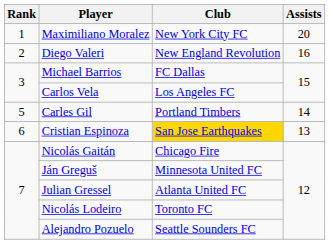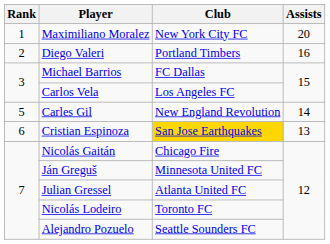 <table class="wikitable" style="text-align:center">
 <tr>
 <th>Rank</th>
 <th>Player</th>
 <th>Club</th>
 <th>Assists</th>
 </tr>
 <tr>
 <td>1</td>
 <td align="left"> <a href='#'>Maximiliano Moralez</a></td>
 <td align="left"><a href='#'>New York City FC</a></td>
 <td>20</td>
 </tr>
 <tr>
 <td>2</td>
 <td align="left"> <a href='#'>Diego Valeri</a></td>
-<td align="left"><a href='#'>New England Revolution</a></td>
+<td align="left"><a href='#'>Portland Timbers</a></td>
 <td>16</td>
 </tr>
 <tr>
 <td rowspan="2">3</td>
 <td align="left"> <a href='#'>Michael Barrios</a></td>
 <td align="left"><a href='#'>FC Dallas</a></td>
 <td rowspan="2">15</td>
 </tr>
 <tr>
 <td align="left"> <a href='#'>Carlos Vela</a></td>
 <td align="left"><a href='#'>Los Angeles FC</a></td>
 </tr>
 <tr>
 <td>5</td>
 <td align="left"> <a href='#'>Carles Gil</a></td>
-<td align="left"><a href='#'>Portland Timbers</a></td>
+<td align="left"><a href='#'>New England Revolution</a></td>
 <td>14</td>
 </tr>
 <tr>
 <td>6</td>
 <td align="left"> <a href='#'>Cristian Espinoza</a></td>
 <td align="left" style="background: gold;"><a href='#'>San Jose Earthquakes</a></td>
 <td>13</td>
 </tr>
 <tr>
 <td rowspan="5">7</td>
 <td align="left"> <a href='#'>Nicolás Gaitán</a></td>
 <td align="left"><a href='#'>Chicago Fire</a></td>
 <td rowspan="5">12</td>
 </tr>
 <tr>
 <td align="left"> <a href='#'>Ján Greguš</a></td>
 <td align="left"><a href='#'>Minnesota United FC</a></td>
 </tr>
 <tr>
 <td align="left"> <a href='#'>Julian Gressel</a></td>
 <td align="left"><a href='#'>Atlanta United FC</a></td>
 </tr>
 <tr>
 <td align="left"> <a href='#'>Nicolás Lodeiro</a></td>
 <td align="left"><a href='#'>Toronto FC</a></td>
 </tr>
 <tr>
 <td align="left"> <a href='#'>Alejandro Pozuelo</a></td>
 <td align="left"><a href='#'>Seattle Sounders FC</a></td>
 </tr>
 </table>
